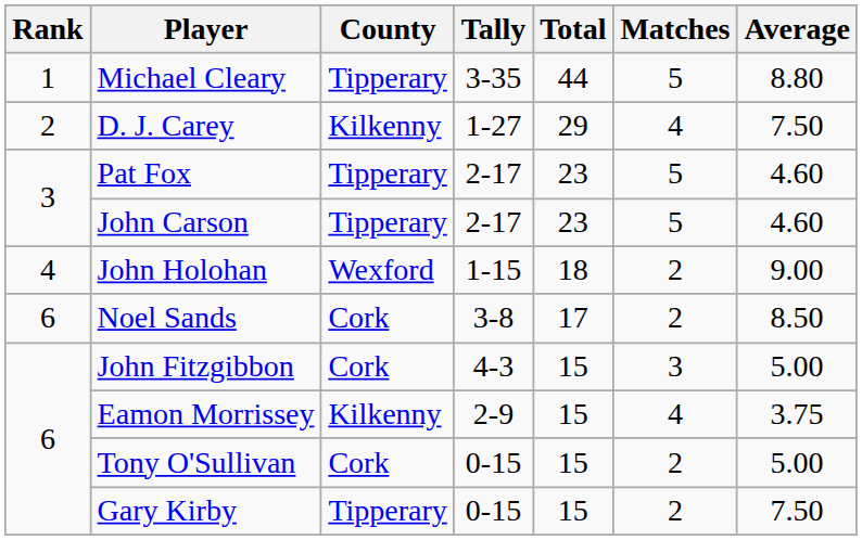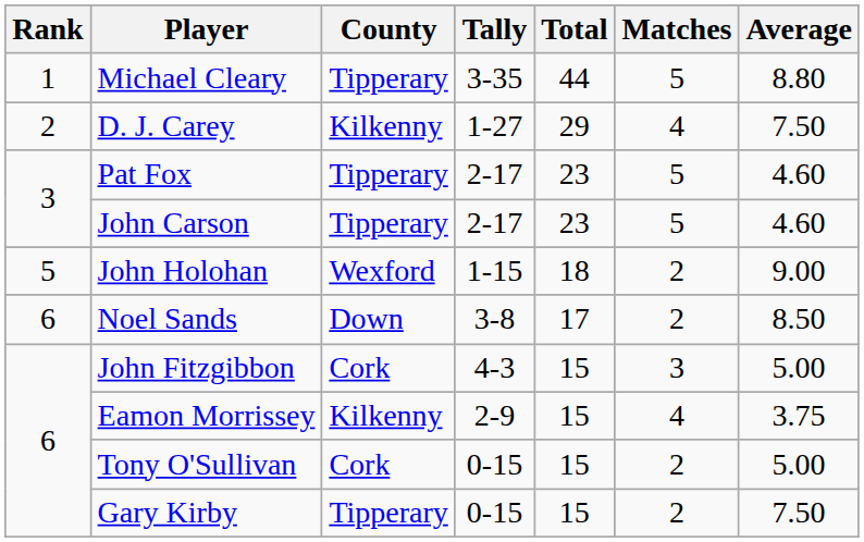 <table class="wikitable">
 <tr>
 <th>Rank</th>
 <th>Player</th>
 <th>County</th>
 <th>Tally</th>
 <th>Total</th>
 <th>Matches</th>
 <th>Average</th>
 </tr>
 <tr>
 <td rowspan=1 align=center>1</td>
 <td><a href='#'>Michael Cleary</a></td>
 <td><a href='#'>Tipperary</a></td>
 <td align=center>3-35</td>
 <td align=center>44</td>
 <td align=center>5</td>
 <td align=center>8.80</td>
 </tr>
 <tr>
 <td rowspan=1 align=center>2</td>
 <td><a href='#'>D. J. Carey</a></td>
 <td><a href='#'>Kilkenny</a></td>
 <td align=center>1-27</td>
 <td align=center>29</td>
 <td align=center>4</td>
 <td align=center>7.50</td>
 </tr>
 <tr>
 <td rowspan=2 align=center>3</td>
 <td><a href='#'>Pat Fox</a></td>
 <td><a href='#'>Tipperary</a></td>
 <td align=center>2-17</td>
 <td align=center>23</td>
 <td align=center>5</td>
 <td align=center>4.60</td>
 </tr>
 <tr>
 <td><a href='#'>John Carson</a></td>
 <td><a href='#'>Tipperary</a></td>
 <td align=center>2-17</td>
 <td align=center>23</td>
 <td align=center>5</td>
 <td align=center>4.60</td>
 </tr>
 <tr>
-<td rowspan=1 align=center>4</td>
+<td rowspan=1 align=center>5</td>
 <td><a href='#'>John Holohan</a></td>
 <td><a href='#'>Wexford</a></td>
 <td align=center>1-15</td>
 <td align=center>18</td>
 <td align=center>2</td>
 <td align=center>9.00</td>
 </tr>
 <tr>
 <td rowspan=1 align=center>6</td>
 <td><a href='#'>Noel Sands</a></td>
-<td><a href='#'>Cork</a></td>
+<td><a href='#'>Down</a></td>
 <td align=center>3-8</td>
 <td align=center>17</td>
 <td align=center>2</td>
 <td align=center>8.50</td>
 </tr>
 <tr>
 <td rowspan=4 align=center>6</td>
 <td><a href='#'>John Fitzgibbon</a></td>
 <td><a href='#'>Cork</a></td>
 <td align=center>4-3</td>
 <td align=center>15</td>
 <td align=center>3</td>
 <td align=center>5.00</td>
 </tr>
 <tr>
 <td><a href='#'>Eamon Morrissey</a></td>
 <td><a href='#'>Kilkenny</a></td>
 <td align=center>2-9</td>
 <td align=center>15</td>
 <td align=center>4</td>
 <td align=center>3.75</td>
 </tr>
 <tr>
 <td><a href='#'>Tony O'Sullivan</a></td>
 <td><a href='#'>Cork</a></td>
 <td align=center>0-15</td>
 <td align=center>15</td>
 <td align=center>2</td>
 <td align=center>5.00</td>
 </tr>
 <tr>
 <td><a href='#'>Gary Kirby</a></td>
 <td><a href='#'>Tipperary</a></td>
 <td align=center>0-15</td>
 <td align=center>15</td>
 <td align=center>2</td>
 <td align=center>7.50</td>
 </tr>
 </table>
